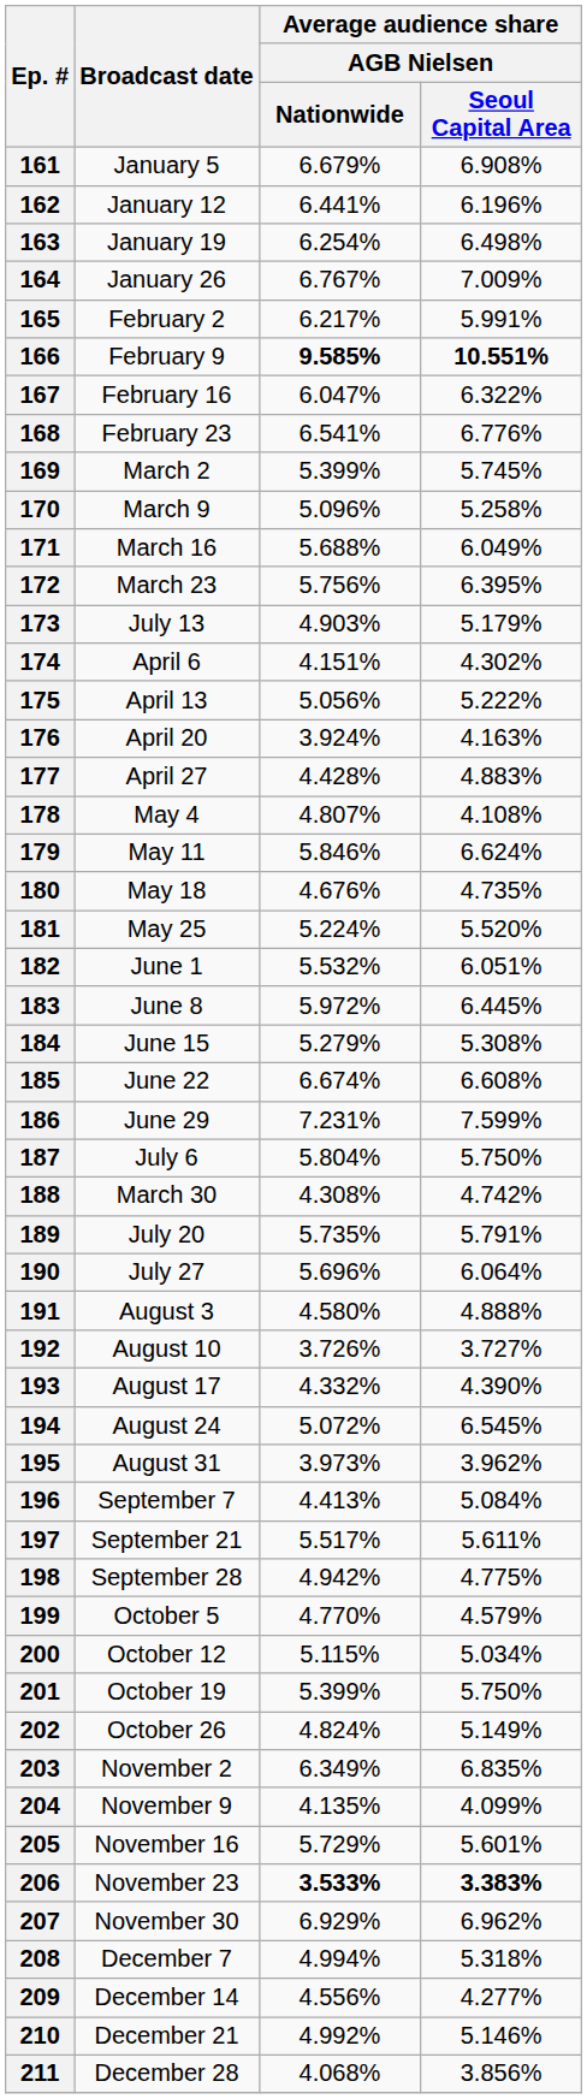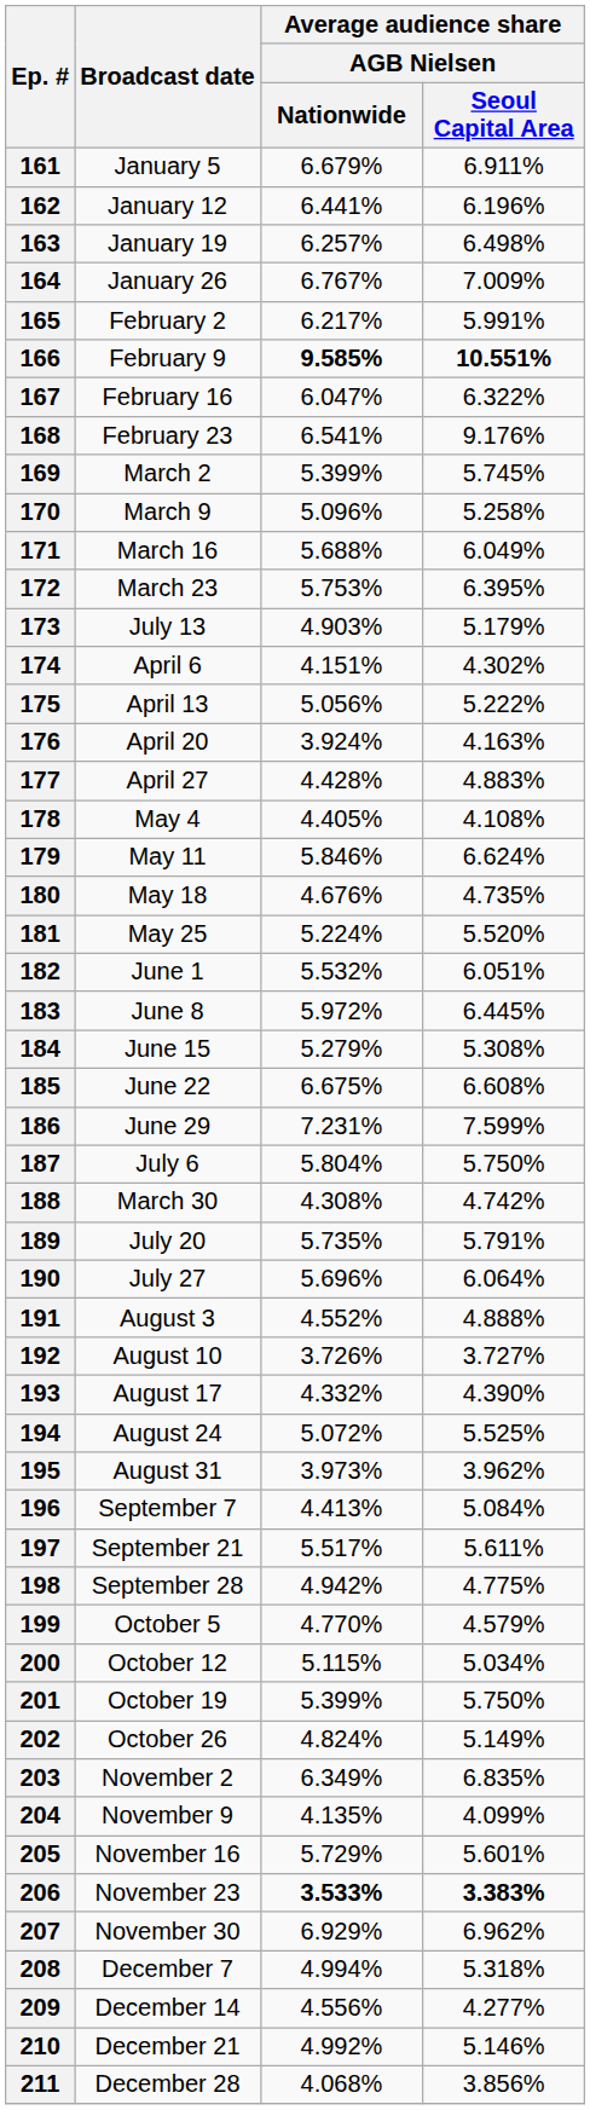 <table class="wikitable" style="text-align:center">
 <tr>
 <th rowspan="3">Ep. #</th>
 <th rowspan="3">Broadcast date</th>
 <th colspan="3">Average audience share</th>
 </tr>
 <tr>
 <th colspan="2">AGB Nielsen</th>
 </tr>
 <tr>
 <th width=100>Nationwide</th>
 <th width=100><a href='#'>Seoul Capital Area</a></th>
 </tr>
 <tr>
 <th>161</th>
 <td>January 5</td>
 <td>6.679%</td>
-<td>6.908%</td>
+<td>6.911%</td>
 </tr>
 <tr>
 <th>162</th>
 <td>January 12</td>
 <td>6.441%</td>
 <td>6.196%</td>
 </tr>
 <tr>
 <th>163</th>
 <td>January 19</td>
-<td>6.254%</td>
+<td>6.257%</td>
 <td>6.498%</td>
 </tr>
 <tr>
 <th>164</th>
 <td>January 26</td>
 <td>6.767%</td>
 <td>7.009%</td>
 </tr>
 <tr>
 <th>165</th>
 <td>February 2</td>
 <td>6.217%</td>
 <td>5.991%</td>
 </tr>
 <tr>
 <th>166</th>
 <td>February 9</td>
 <td><span><strong>9.585%</strong></span></td>
 <td><span><strong>10.551%</strong></span></td>
 </tr>
 <tr>
 <th>167</th>
 <td>February 16</td>
 <td>6.047%</td>
 <td>6.322%</td>
 </tr>
 <tr>
 <th>168</th>
 <td>February 23</td>
 <td>6.541%</td>
-<td>6.776%</td>
+<td>9.176%</td>
 </tr>
 <tr>
 <th>169</th>
 <td>March 2</td>
 <td>5.399%</td>
 <td>5.745%</td>
 </tr>
 <tr>
 <th>170</th>
 <td>March 9</td>
 <td>5.096%</td>
 <td>5.258%</td>
 </tr>
 <tr>
 <th>171</th>
 <td>March 16</td>
 <td>5.688%</td>
 <td>6.049%</td>
 </tr>
 <tr>
 <th>172</th>
 <td>March 23</td>
-<td>5.756%</td>
+<td>5.753%</td>
 <td>6.395%</td>
 </tr>
 <tr>
 <th>173</th>
 <td>July 13</td>
 <td>4.903%</td>
 <td>5.179%</td>
 </tr>
 <tr>
 <th>174</th>
 <td>April 6</td>
 <td>4.151%</td>
 <td>4.302%</td>
 </tr>
 <tr>
 <th>175</th>
 <td>April 13</td>
 <td>5.056%</td>
 <td>5.222%</td>
 </tr>
 <tr>
 <th>176</th>
 <td>April 20</td>
 <td>3.924%</td>
 <td>4.163%</td>
 </tr>
 <tr>
 <th>177</th>
 <td>April 27</td>
 <td>4.428%</td>
 <td>4.883%</td>
 </tr>
 <tr>
 <th>178</th>
 <td>May 4</td>
-<td>4.807%</td>
+<td>4.405%</td>
 <td>4.108%</td>
 </tr>
 <tr>
 <th>179</th>
 <td>May 11</td>
 <td>5.846%</td>
 <td>6.624%</td>
 </tr>
 <tr>
 <th>180</th>
 <td>May 18</td>
 <td>4.676%</td>
 <td>4.735%</td>
 </tr>
 <tr>
 <th>181</th>
 <td>May 25</td>
 <td>5.224%</td>
 <td>5.520%</td>
 </tr>
 <tr>
 <th>182</th>
 <td>June 1</td>
 <td>5.532%</td>
 <td>6.051%</td>
 </tr>
 <tr>
 <th>183</th>
 <td>June 8</td>
 <td>5.972%</td>
 <td>6.445%</td>
 </tr>
 <tr>
 <th>184</th>
 <td>June 15</td>
 <td>5.279%</td>
 <td>5.308%</td>
 </tr>
 <tr>
 <th>185</th>
 <td>June 22</td>
-<td>6.674%</td>
+<td>6.675%</td>
 <td>6.608%</td>
 </tr>
 <tr>
 <th>186</th>
 <td>June 29</td>
 <td>7.231%</td>
 <td>7.599%</td>
 </tr>
 <tr>
 <th>187</th>
 <td>July 6</td>
 <td>5.804%</td>
 <td>5.750%</td>
 </tr>
 <tr>
 <th>188</th>
 <td>March 30</td>
 <td>4.308%</td>
 <td>4.742%</td>
 </tr>
 <tr>
 <th>189</th>
 <td>July 20</td>
 <td>5.735%</td>
 <td>5.791%</td>
 </tr>
 <tr>
 <th>190</th>
 <td>July 27</td>
 <td>5.696%</td>
 <td>6.064%</td>
 </tr>
 <tr>
 <th>191</th>
 <td>August 3</td>
-<td>4.580%</td>
+<td>4.552%</td>
 <td>4.888%</td>
 </tr>
 <tr>
 <th>192</th>
 <td>August 10</td>
 <td>3.726%</td>
 <td>3.727%</td>
 </tr>
 <tr>
 <th>193</th>
 <td>August 17</td>
 <td>4.332%</td>
 <td>4.390%</td>
 </tr>
 <tr>
 <th>194</th>
 <td>August 24</td>
 <td>5.072%</td>
-<td>6.545%</td>
+<td>5.525%</td>
 </tr>
 <tr>
 <th>195</th>
 <td>August 31</td>
 <td>3.973%</td>
 <td>3.962%</td>
 </tr>
 <tr>
 <th>196</th>
 <td>September 7</td>
 <td>4.413%</td>
 <td>5.084%</td>
 </tr>
 <tr>
 <th>197</th>
 <td>September 21</td>
 <td>5.517%</td>
 <td>5.611%</td>
 </tr>
 <tr>
 <th>198</th>
 <td>September 28</td>
 <td>4.942%</td>
 <td>4.775%</td>
 </tr>
 <tr>
 <th>199</th>
 <td>October 5</td>
 <td>4.770%</td>
 <td>4.579%</td>
 </tr>
 <tr>
 <th>200</th>
 <td>October 12</td>
 <td>5.115%</td>
 <td>5.034%</td>
 </tr>
 <tr>
 <th>201</th>
 <td>October 19</td>
 <td>5.399%</td>
 <td>5.750%</td>
 </tr>
 <tr>
 <th>202</th>
 <td>October 26</td>
 <td>4.824%</td>
 <td>5.149%</td>
 </tr>
 <tr>
 <th>203</th>
 <td>November 2</td>
 <td>6.349%</td>
 <td>6.835%</td>
 </tr>
 <tr>
 <th>204</th>
 <td>November 9</td>
 <td>4.135%</td>
 <td>4.099%</td>
 </tr>
 <tr>
 <th>205</th>
 <td>November 16</td>
 <td>5.729%</td>
 <td>5.601%</td>
 </tr>
 <tr>
 <th>206</th>
 <td>November 23</td>
 <td><span><strong>3.533%</strong></span></td>
 <td><span><strong>3.383%</strong></span></td>
 </tr>
 <tr>
 <th>207</th>
 <td>November 30</td>
 <td>6.929%</td>
 <td>6.962%</td>
 </tr>
 <tr>
 <th>208</th>
 <td>December 7</td>
 <td>4.994%</td>
 <td>5.318%</td>
 </tr>
 <tr>
 <th>209</th>
 <td>December 14</td>
 <td>4.556%</td>
 <td>4.277%</td>
 </tr>
 <tr>
 <th>210</th>
 <td>December 21</td>
 <td>4.992%</td>
 <td>5.146%</td>
 </tr>
 <tr>
 <th>211</th>
 <td>December 28</td>
 <td>4.068%</td>
 <td>3.856%</td>
 </tr>
 <tr>
 </tr>
 </table>
